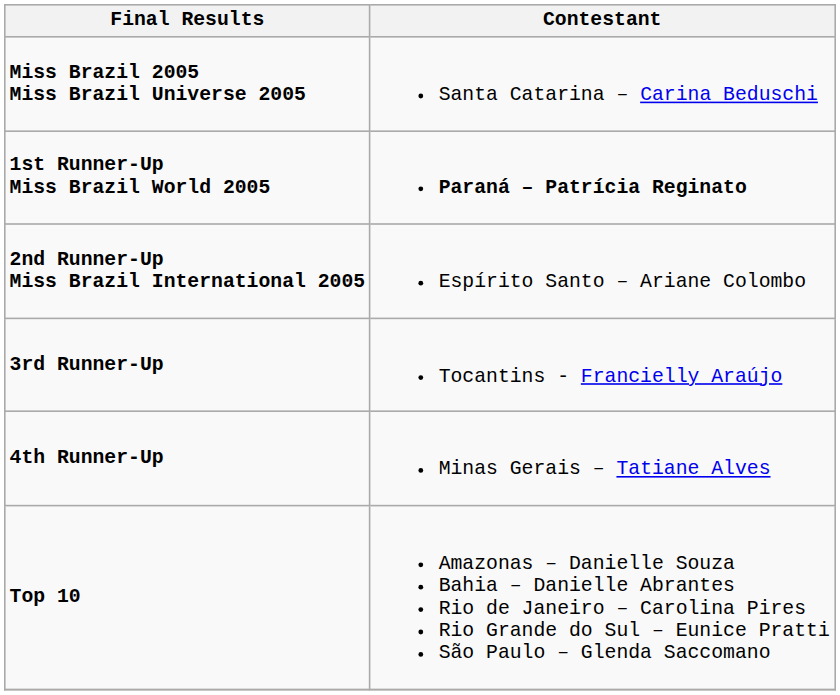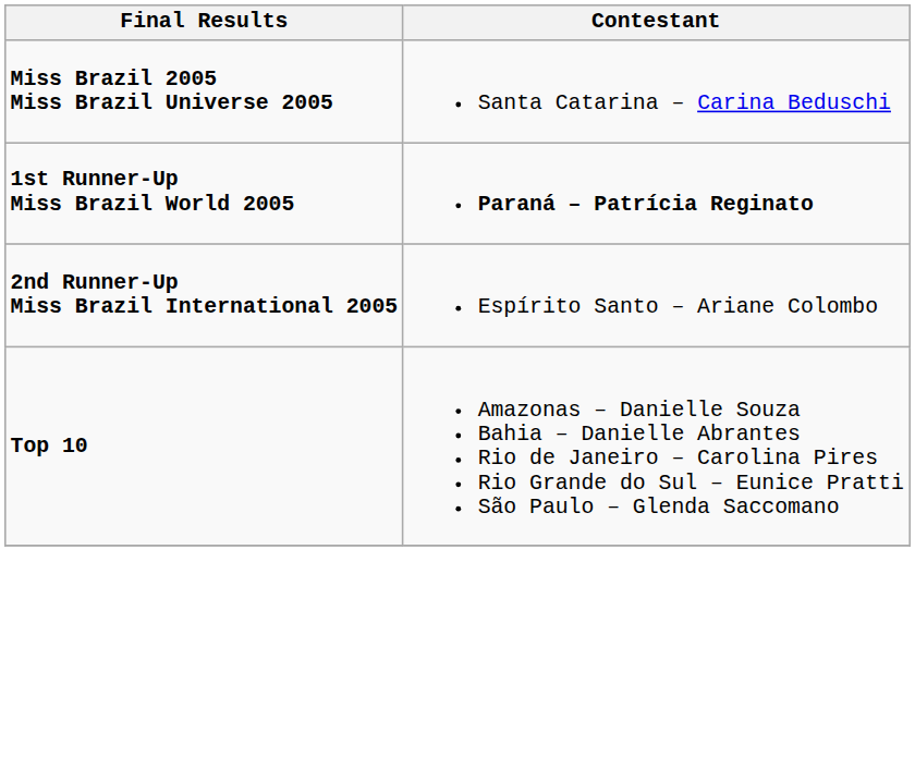 <table class="wikitable sortable" style="font-size: 95%;">
 <tr>
 <th>Final Results</th>
 <th>Contestant</th>
 </tr>
 <tr>
 <td><strong>Miss Brazil 2005</strong><br><strong>Miss Brazil Universe 2005</strong></td>
 <td><br><ul><li>Santa Catarina – <a href='#'>Carina Beduschi</a></li></ul></td>
 </tr>
 <tr>
 <td><strong>1st Runner-Up</strong><br><strong>Miss Brazil World 2005</strong></td>
 <td><strong><br><ul><li>Paraná – Patrícia Reginato</li></ul></strong></td>
 </tr>
 <tr>
 <td><strong>2nd Runner-Up</strong><br><strong>Miss Brazil International 2005</strong></td>
 <td><br><ul><li>Espírito Santo – Ariane Colombo</li></ul></td>
 </tr>
 <tr>
-<td><strong>3rd Runner-Up</strong></td>
-<td><br><ul><li>Tocantins - <a href='#'>Francielly Araújo</a></li></ul></td>
-</tr>
-<tr>
-<td><strong>4th Runner-Up</strong></td>
-<td><br><ul><li>Minas Gerais – <a href='#'>Tatiane Alves</a></li></ul></td>
-</tr>
-<tr>
 <td><strong>Top 10</strong></td>
 <td><br><ul><li>Amazonas  – Danielle Souza</li><li>Bahia – Danielle Abrantes</li><li>Rio de Janeiro – Carolina Pires</li><li>Rio Grande do Sul – Eunice Pratti</li><li>São Paulo – Glenda Saccomano</li></ul></td>
 </tr>
 <tr>
 </tr>
 </table>
